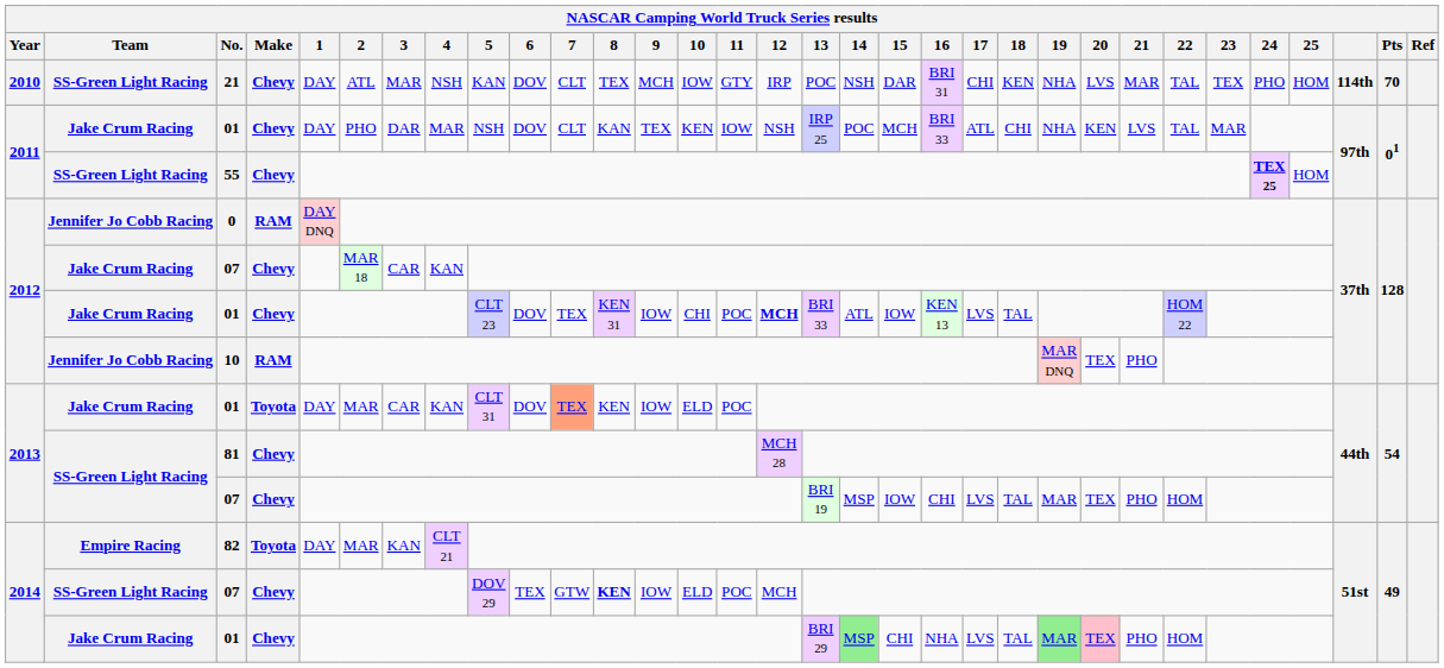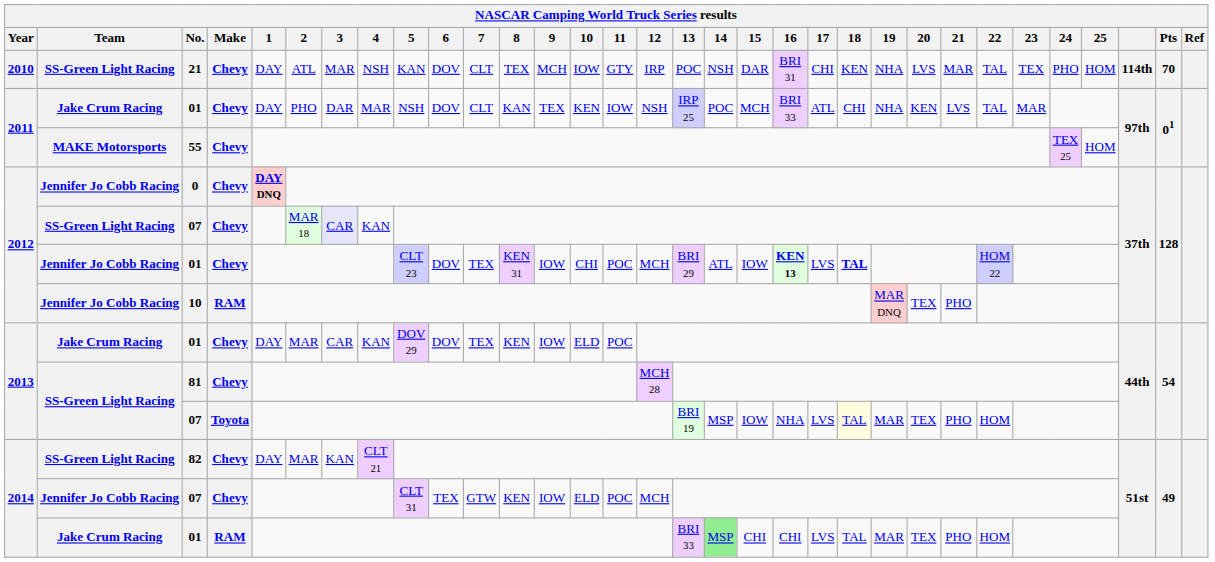 <table class="wikitable" style="text-align:center; font-size:75%">
 <tr>
 <th colspan=32><a href='#'>NASCAR Camping World Truck Series</a> results</th>
 </tr>
 <tr>
 <th>Year</th>
 <th>Team</th>
 <th>No.</th>
 <th>Make</th>
 <th>1</th>
 <th>2</th>
 <th>3</th>
 <th>4</th>
 <th>5</th>
 <th>6</th>
 <th>7</th>
 <th>8</th>
 <th>9</th>
 <th>10</th>
 <th>11</th>
 <th>12</th>
 <th>13</th>
 <th>14</th>
 <th>15</th>
 <th>16</th>
 <th>17</th>
 <th>18</th>
 <th>19</th>
 <th>20</th>
 <th>21</th>
 <th>22</th>
 <th>23</th>
 <th>24</th>
 <th>25</th>
 <th></th>
 <th>Pts</th>
 <th>Ref</th>
 </tr>
 <tr>
 <th><a href='#'>2010</a></th>
 <th><a href='#'>SS-Green Light Racing</a></th>
 <th>21</th>
 <th><a href='#'>Chevy</a></th>
 <td><a href='#'>DAY</a></td>
 <td><a href='#'>ATL</a></td>
 <td><a href='#'>MAR</a></td>
 <td><a href='#'>NSH</a></td>
 <td><a href='#'>KAN</a></td>
 <td><a href='#'>DOV</a></td>
 <td><a href='#'>CLT</a></td>
 <td><a href='#'>TEX</a></td>
 <td><a href='#'>MCH</a></td>
 <td><a href='#'>IOW</a></td>
 <td><a href='#'>GTY</a></td>
 <td><a href='#'>IRP</a></td>
 <td><a href='#'>POC</a></td>
 <td><a href='#'>NSH</a></td>
 <td><a href='#'>DAR</a></td>
 <td style="background:#EFCFFF;"><a href='#'>BRI</a><br><small>31</small></td>
 <td><a href='#'>CHI</a></td>
 <td><a href='#'>KEN</a></td>
 <td><a href='#'>NHA</a></td>
 <td><a href='#'>LVS</a></td>
 <td><a href='#'>MAR</a></td>
 <td><a href='#'>TAL</a></td>
 <td><a href='#'>TEX</a></td>
 <td><a href='#'>PHO</a></td>
 <td><a href='#'>HOM</a></td>
 <th>114th</th>
 <th>70</th>
 <th></th>
 </tr>
 <tr>
 <th rowspan=2><a href='#'>2011</a></th>
 <th><a href='#'>Jake Crum Racing</a></th>
 <th>01</th>
 <th><a href='#'>Chevy</a></th>
 <td><a href='#'>DAY</a></td>
 <td><a href='#'>PHO</a></td>
 <td><a href='#'>DAR</a></td>
 <td><a href='#'>MAR</a></td>
 <td><a href='#'>NSH</a></td>
 <td><a href='#'>DOV</a></td>
 <td><a href='#'>CLT</a></td>
 <td><a href='#'>KAN</a></td>
 <td><a href='#'>TEX</a></td>
 <td><a href='#'>KEN</a></td>
 <td><a href='#'>IOW</a></td>
 <td><a href='#'>NSH</a></td>
 <td style="background:#CFCFFF;"><a href='#'>IRP</a><br><small>25</small></td>
 <td><a href='#'>POC</a></td>
 <td><a href='#'>MCH</a></td>
 <td style="background:#EFCFFF;"><a href='#'>BRI</a><br><small>33</small></td>
 <td><a href='#'>ATL</a></td>
 <td><a href='#'>CHI</a></td>
 <td><a href='#'>NHA</a></td>
 <td><a href='#'>KEN</a></td>
 <td><a href='#'>LVS</a></td>
 <td><a href='#'>TAL</a></td>
 <td><a href='#'>MAR</a></td>
 <td colspan=2></td>
 <th rowspan=2>97th</th>
 <th rowspan=2>0<sup>1</sup></th>
 <th rowspan=2></th>
 </tr>
 <tr>
-<th><a href='#'>SS-Green Light Racing</a></th>
+<th><a href='#'>MAKE Motorsports</a></th>
 <th>55</th>
 <th><a href='#'>Chevy</a></th>
 <td colspan=23></td>
-<td style="background:#EFCFFF;"><strong><a href='#'>TEX</a><br><small>25</small></strong></td>
+<td style="background:#EFCFFF;"><a href='#'>TEX</a><br><small>25</small></td>
 <td><a href='#'>HOM</a></td>
 </tr>
 <tr>
 <th rowspan=4><a href='#'>2012</a></th>
 <th><a href='#'>Jennifer Jo Cobb Racing</a></th>
 <th>0</th>
-<th><a href='#'>RAM</a></th>
-<td style="background:#FFCFCF;"><a href='#'>DAY</a><br><small>DNQ</small></td>
+<th><a href='#'>Chevy</a></th>
+<td style="background:#FFCFCF;"><strong><a href='#'>DAY</a><br><small>DNQ</small></strong></td>
 <td colspan=24></td>
 <th rowspan=4>37th</th>
 <th rowspan=4>128</th>
 <th rowspan=4></th>
 </tr>
 <tr>
-<th><a href='#'>Jake Crum Racing</a></th>
+<th><a href='#'>SS-Green Light Racing</a></th>
 <th>07</th>
 <th><a href='#'>Chevy</a></th>
 <td></td>
 <td style="background:#DFFFDF;"><a href='#'>MAR</a><br><small>18</small></td>
-<td><a href='#'>CAR</a></td>
+<td style="background: lavender;"><a href='#'>CAR</a></td>
 <td><a href='#'>KAN</a></td>
 <td colspan=21></td>
 </tr>
 <tr>
-<th><a href='#'>Jake Crum Racing</a></th>
+<th><a href='#'>Jennifer Jo Cobb Racing</a></th>
 <th>01</th>
 <th><a href='#'>Chevy</a></th>
 <td colspan=4></td>
 <td style="background:#CFCFFF;"><a href='#'>CLT</a><br><small>23</small></td>
 <td><a href='#'>DOV</a></td>
 <td><a href='#'>TEX</a></td>
 <td style="background:#EFCFFF;"><a href='#'>KEN</a><br><small>31</small></td>
 <td><a href='#'>IOW</a></td>
 <td><a href='#'>CHI</a></td>
 <td><a href='#'>POC</a></td>
-<td><strong><a href='#'>MCH</a></strong></td>
-<td style="background:#EFCFFF;"><a href='#'>BRI</a><br><small>33</small></td>
+<td><a href='#'>MCH</a></td>
+<td style="background:#EFCFFF;"><a href='#'>BRI</a><br><small>29</small></td>
 <td><a href='#'>ATL</a></td>
 <td><a href='#'>IOW</a></td>
-<td style="background:#DFFFDF;"><a href='#'>KEN</a><br><small>13</small></td>
+<td style="background:#DFFFDF;"><strong><a href='#'>KEN</a><br><small>13</small></strong></td>
 <td><a href='#'>LVS</a></td>
-<td><a href='#'>TAL</a></td>
+<td><strong><a href='#'>TAL</a></strong></td>
 <td colspan=3></td>
 <td style="background:#CFCFFF;"><a href='#'>HOM</a><br><small>22</small></td>
 <td colspan=3></td>
 </tr>
 <tr>
 <th><a href='#'>Jennifer Jo Cobb Racing</a></th>
 <th>10</th>
 <th><a href='#'>RAM</a></th>
 <td colspan=18></td>
 <td style="background:#FFCFCF;"><a href='#'>MAR</a><br><small>DNQ</small></td>
 <td><a href='#'>TEX</a></td>
 <td><a href='#'>PHO</a></td>
 <td colspan=4></td>
 </tr>
 <tr>
 <th rowspan=3><a href='#'>2013</a></th>
 <th><a href='#'>Jake Crum Racing</a></th>
 <th>01</th>
-<th><a href='#'>Toyota</a></th>
+<th><a href='#'>Chevy</a></th>
 <td><a href='#'>DAY</a></td>
 <td><a href='#'>MAR</a></td>
 <td><a href='#'>CAR</a></td>
 <td><a href='#'>KAN</a></td>
-<td style="background:#EFCFFF;"><a href='#'>CLT</a><br><small>31</small></td>
+<td style="background:#EFCFFF;"><a href='#'>DOV</a><br><small>29</small></td>
 <td><a href='#'>DOV</a></td>
-<td style="background: lightsalmon;"><a href='#'>TEX</a></td>
+<td><a href='#'>TEX</a></td>
 <td><a href='#'>KEN</a></td>
 <td><a href='#'>IOW</a></td>
 <td><a href='#'>ELD</a></td>
 <td><a href='#'>POC</a></td>
 <td colspan=14></td>
 <th rowspan=3>44th</th>
 <th rowspan=3>54</th>
 <th rowspan=3></th>
 </tr>
 <tr>
 <th rowspan=2><a href='#'>SS-Green Light Racing</a></th>
 <th>81</th>
 <th><a href='#'>Chevy</a></th>
 <td colspan=11></td>
 <td style="background:#EFCFFF;"><a href='#'>MCH</a><br><small>28</small></td>
 <td colspan=13></td>
 </tr>
 <tr>
 <th>07</th>
-<th><a href='#'>Chevy</a></th>
+<th><a href='#'>Toyota</a></th>
 <td colspan=12></td>
 <td style="background:#DFFFDF;"><a href='#'>BRI</a><br><small>19</small></td>
 <td><a href='#'>MSP</a></td>
 <td><a href='#'>IOW</a></td>
-<td><a href='#'>CHI</a></td>
+<td><a href='#'>NHA</a></td>
 <td><a href='#'>LVS</a></td>
-<td><a href='#'>TAL</a></td>
+<td style="background: lightyellow;"><a href='#'>TAL</a></td>
 <td><a href='#'>MAR</a></td>
 <td><a href='#'>TEX</a></td>
 <td><a href='#'>PHO</a></td>
 <td><a href='#'>HOM</a></td>
 <td colspan=3></td>
 </tr>
 <tr>
 <th rowspan=3><a href='#'>2014</a></th>
-<th><a href='#'>Empire Racing</a></th>
+<th><a href='#'>SS-Green Light Racing</a></th>
 <th>82</th>
-<th><a href='#'>Toyota</a></th>
+<th><a href='#'>Chevy</a></th>
 <td><a href='#'>DAY</a></td>
 <td><a href='#'>MAR</a></td>
 <td><a href='#'>KAN</a></td>
 <td style="background:#EFCFFF;"><a href='#'>CLT</a><br><small>21</small></td>
 <td colspan=21></td>
 <th rowspan=3>51st</th>
 <th rowspan=3>49</th>
 <th rowspan=3></th>
 </tr>
 <tr>
-<th><a href='#'>SS-Green Light Racing</a></th>
+<th><a href='#'>Jennifer Jo Cobb Racing</a></th>
 <th>07</th>
 <th><a href='#'>Chevy</a></th>
 <td colspan=4></td>
-<td style="background:#EFCFFF;"><a href='#'>DOV</a><br><small>29</small></td>
+<td style="background:#EFCFFF;"><a href='#'>CLT</a><br><small>31</small></td>
 <td><a href='#'>TEX</a></td>
 <td><a href='#'>GTW</a></td>
-<td><strong><a href='#'>KEN</a></strong></td>
+<td><a href='#'>KEN</a></td>
 <td><a href='#'>IOW</a></td>
 <td><a href='#'>ELD</a></td>
 <td><a href='#'>POC</a></td>
 <td><a href='#'>MCH</a></td>
 <td colspan=13></td>
 </tr>
 <tr>
 <th><a href='#'>Jake Crum Racing</a></th>
 <th>01</th>
-<th><a href='#'>Chevy</a></th>
+<th><a href='#'>RAM</a></th>
 <td colspan=12></td>
-<td style="background:#EFCFFF;"><a href='#'>BRI</a><br><small>29</small></td>
+<td style="background:#EFCFFF;"><a href='#'>BRI</a><br><small>33</small></td>
 <td style="background: lightgreen;"><a href='#'>MSP</a></td>
 <td><a href='#'>CHI</a></td>
-<td><a href='#'>NHA</a></td>
+<td><a href='#'>CHI</a></td>
 <td><a href='#'>LVS</a></td>
 <td><a href='#'>TAL</a></td>
-<td style="background: lightgreen;"><a href='#'>MAR</a></td>
-<td style="background: pink;"><a href='#'>TEX</a></td>
+<td><a href='#'>MAR</a></td>
+<td><a href='#'>TEX</a></td>
 <td><a href='#'>PHO</a></td>
 <td><a href='#'>HOM</a></td>
 <td colspan=3></td>
 </tr>
 </table>
